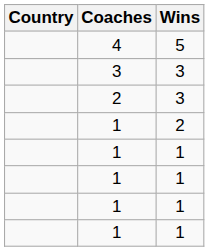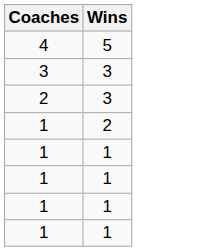 <table class="wikitable">
 <tr>
-<th>Country</th>
 <th>Coaches</th>
 <th>Wins</th>
 </tr>
 <tr>
-<td></td>
 <td align=center>4</td>
 <td align=center>5</td>
 </tr>
 <tr>
-<td></td>
 <td align=center>3</td>
 <td align=center>3</td>
 </tr>
 <tr>
-<td></td>
 <td align=center>2</td>
 <td align=center>3</td>
 </tr>
 <tr>
-<td></td>
 <td align=center>1</td>
 <td align=center>2</td>
 </tr>
 <tr>
-<td></td>
 <td align=center>1</td>
 <td align=center>1</td>
 </tr>
 <tr>
-<td></td>
 <td align=center>1</td>
 <td align=center>1</td>
 </tr>
 <tr>
-<td></td>
 <td align=center>1</td>
 <td align=center>1</td>
 </tr>
 <tr>
-<td></td>
 <td align=center>1</td>
 <td align=center>1</td>
 </tr>
 </table>
